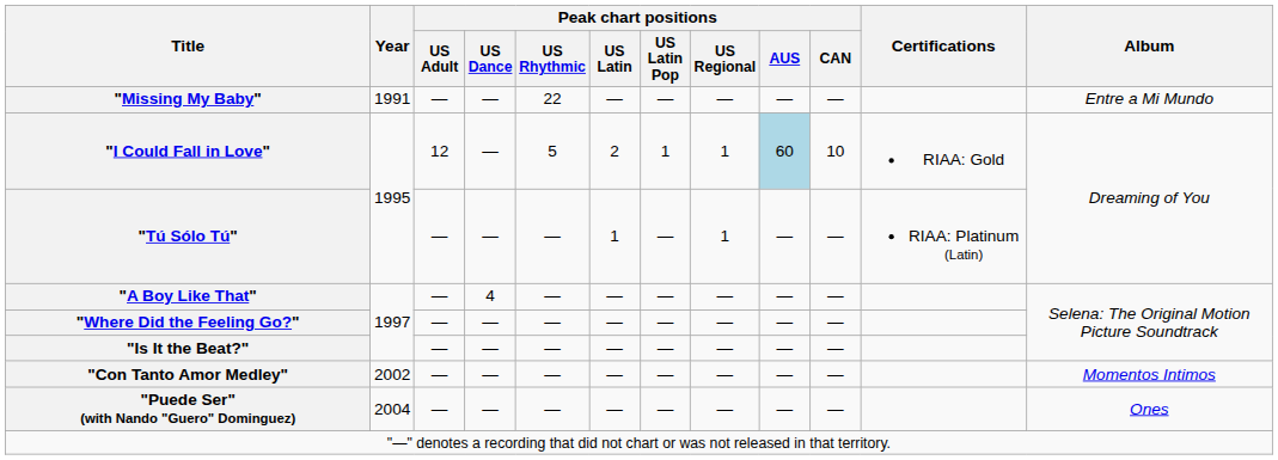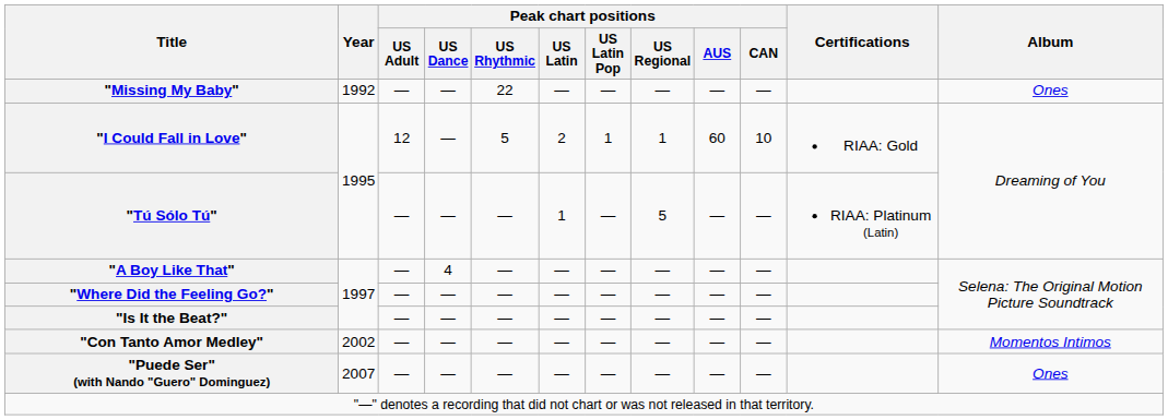 <table class="wikitable plainrowheaders" style="text-align:center;">
 <tr>
 <th scope="col" rowspan="2" style="width:22em;">Title</th>
 <th scope="col" rowspan="2">Year</th>
 <th scope="col" colspan="8">Peak chart positions</th>
 <th scope="col" rowspan="2">Certifications</th>
 <th scope="col" rowspan="2">Album</th>
 </tr>
 <tr>
 <th scope="col" style="width:3em;font-size:90%;">US Adult<br></th>
 <th scope="col" style="width:3em;font-size:90%;">US <a href='#'>Dance</a><br></th>
 <th scope="col" style="width:3em;font-size:90%;">US <a href='#'>Rhythmic</a><br></th>
 <th scope="col" style="width:3em;font-size:90%;">US Latin<br></th>
 <th scope="col" style="width:3em;font-size:90%;">US Latin Pop<br></th>
 <th scope="col" style="width:3em;font-size:90%;">US Regional<br></th>
 <th scope="col" style="width:3em;font-size:90%;"><a href='#'>AUS</a><br></th>
 <th scope="col" style="width:3em;font-size:90%;">CAN<br></th>
 </tr>
 <tr>
 <th scope="row">"<a href='#'>Missing My Baby</a>"</th>
-<td>1991</td>
+<td>1992</td>
 <td>—</td>
 <td>—</td>
 <td>22</td>
 <td>—</td>
 <td>—</td>
 <td>—</td>
 <td>—</td>
 <td>—</td>
 <td></td>
-<td><em>Entre a Mi Mundo</em></td>
+<td><em><a href='#'>Ones</a></em></td>
 </tr>
 <tr>
 <th scope="row">"<a href='#'>I Could Fall in Love</a>"</th>
 <td rowspan="2">1995</td>
 <td>12</td>
 <td>—</td>
 <td>5</td>
 <td>2</td>
 <td>1</td>
 <td>1</td>
-<td style="background: lightblue;">60</td>
+<td>60</td>
 <td>10</td>
 <td><br><ul><li>RIAA: Gold</li></ul></td>
 <td rowspan="2"><em>Dreaming of You</em></td>
 </tr>
 <tr>
 <th scope="row">"<a href='#'>Tú Sólo Tú</a>"</th>
 <td>—</td>
 <td>—</td>
 <td>—</td>
 <td>1</td>
 <td>—</td>
-<td>1</td>
+<td>5</td>
 <td>—</td>
 <td>—</td>
 <td><br><ul><li>RIAA: Platinum <small>(Latin)</small></li></ul></td>
 </tr>
 <tr>
 <th scope="row">"<a href='#'>A Boy Like That</a>"</th>
 <td rowspan="3">1997</td>
 <td>—</td>
 <td>4</td>
 <td>—</td>
 <td>—</td>
 <td>—</td>
 <td>—</td>
 <td>—</td>
 <td>—</td>
 <td></td>
 <td rowspan="3"><em>Selena: The Original Motion Picture Soundtrack</em></td>
 </tr>
 <tr>
 <th scope="row">"<a href='#'>Where Did the Feeling Go?</a>"</th>
 <td>—</td>
 <td>—</td>
 <td>—</td>
 <td>—</td>
 <td>—</td>
 <td>—</td>
 <td>—</td>
 <td>—</td>
 <td></td>
 </tr>
 <tr>
 <th scope="row">"Is It the Beat?"</th>
 <td>—</td>
 <td>—</td>
 <td>—</td>
 <td>—</td>
 <td>—</td>
 <td>—</td>
 <td>—</td>
 <td>—</td>
 <td></td>
 </tr>
 <tr>
 <th scope="row">"Con Tanto Amor Medley"</th>
 <td>2002</td>
 <td>—</td>
 <td>—</td>
 <td>—</td>
 <td>—</td>
 <td>—</td>
 <td>—</td>
 <td>—</td>
 <td>—</td>
 <td></td>
 <td><em><a href='#'>Momentos Intimos</a></em></td>
 </tr>
 <tr>
 <th scope="row">"Puede Ser"<br><small>(with Nando "Guero" Dominguez)</small></th>
-<td>2004</td>
+<td>2007</td>
 <td>—</td>
 <td>—</td>
 <td>—</td>
 <td>—</td>
 <td>—</td>
 <td>—</td>
 <td>—</td>
 <td>—</td>
 <td></td>
 <td><em><a href='#'>Ones</a></em></td>
 </tr>
 <tr>
 <td colspan="14" style="font-size:90%">"—" denotes a recording that did not chart or was not released in that territory.</td>
 </tr>
 </table>
